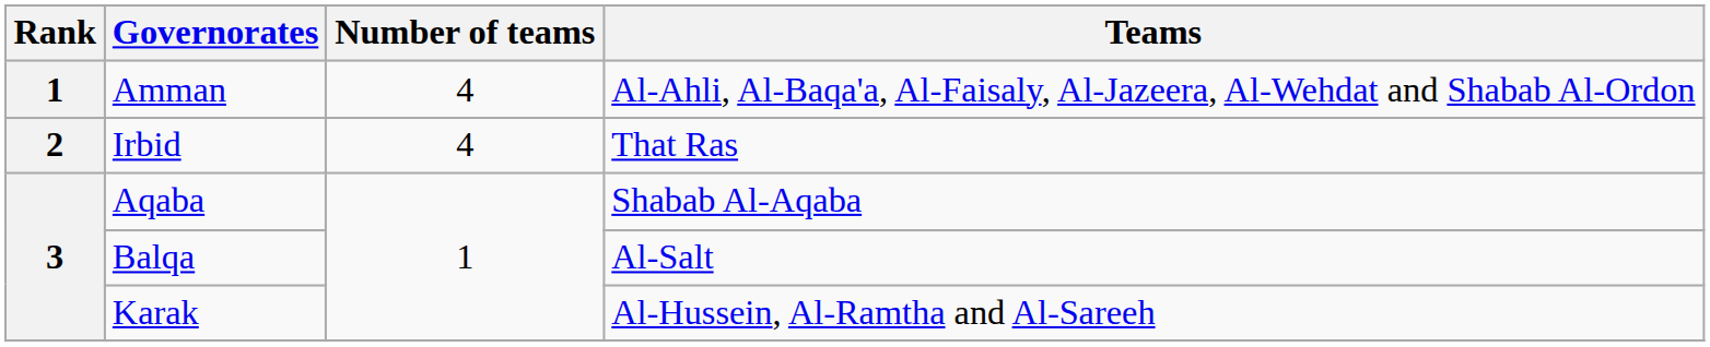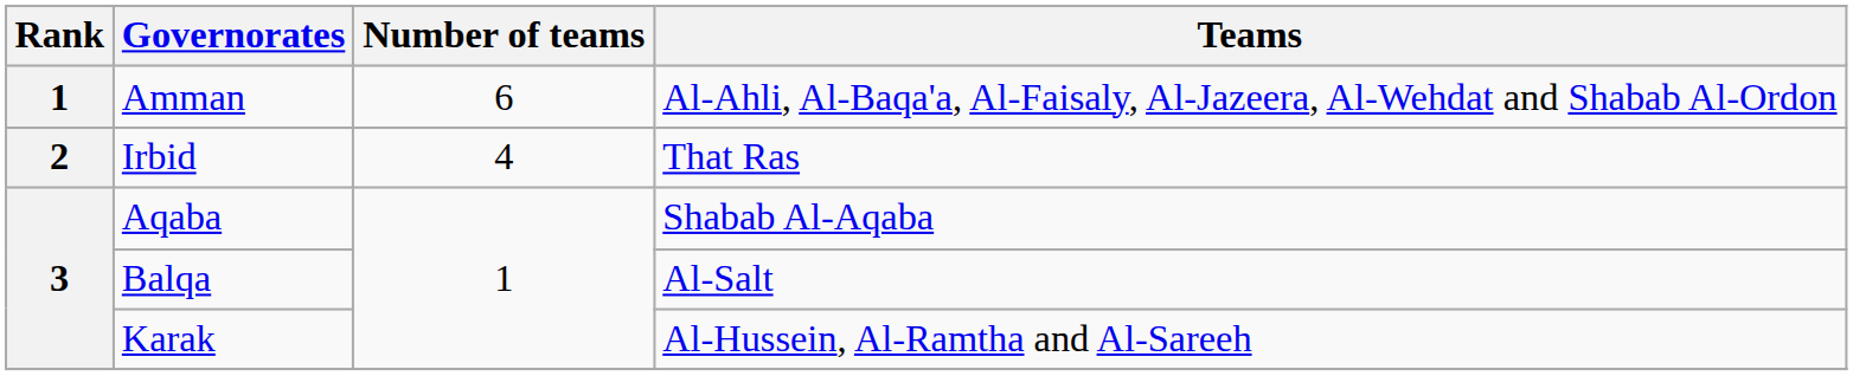 <table class="wikitable">
 <tr>
 <th>Rank</th>
 <th><a href='#'>Governorates</a></th>
 <th>Number of teams</th>
 <th>Teams</th>
 </tr>
 <tr>
 <th>1</th>
 <td><a href='#'>Amman</a></td>
-<td align=center>4</td>
+<td align=center>6</td>
 <td><a href='#'>Al-Ahli</a>, <a href='#'>Al-Baqa'a</a>, <a href='#'>Al-Faisaly</a>, <a href='#'>Al-Jazeera</a>, <a href='#'>Al-Wehdat</a> and <a href='#'>Shabab Al-Ordon</a></td>
 </tr>
 <tr>
 <th>2</th>
 <td><a href='#'>Irbid</a></td>
 <td align=center>4</td>
 <td><a href='#'>That Ras</a></td>
 </tr>
 <tr>
 <th rowspan=3>3</th>
 <td><a href='#'>Aqaba</a></td>
 <td align=center rowspan=3>1</td>
 <td><a href='#'>Shabab Al-Aqaba</a></td>
 </tr>
 <tr>
 <td><a href='#'>Balqa</a></td>
 <td><a href='#'>Al-Salt</a></td>
 </tr>
 <tr>
 <td><a href='#'>Karak</a></td>
 <td><a href='#'>Al-Hussein</a>, <a href='#'>Al-Ramtha</a> and <a href='#'>Al-Sareeh</a></td>
 </tr>
 <tr>
 </tr>
 </table>
